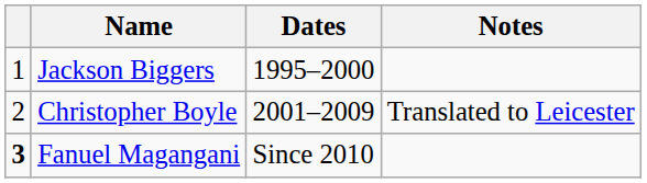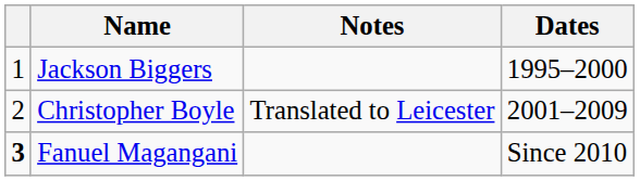 <table class="wikitable">
 <tr>
 <th></th>
 <th>Name</th>
+<th>Notes</th>
 <th>Dates</th>
-<th>Notes</th>
 </tr>
 <tr>
 <td>1</td>
 <td><a href='#'>Jackson Biggers</a></td>
+<td></td>
 <td>1995–2000</td>
-<td></td>
 </tr>
 <tr>
 <td>2</td>
 <td><a href='#'>Christopher Boyle</a></td>
+<td>Translated to <a href='#'>Leicester</a></td>
 <td>2001–2009</td>
-<td>Translated to <a href='#'>Leicester</a></td>
 </tr>
 <tr>
 <td><strong>3</strong></td>
 <td><a href='#'>Fanuel Magangani</a></td>
+<td></td>
 <td>Since 2010</td>
-<td></td>
 </tr>
 </table>
